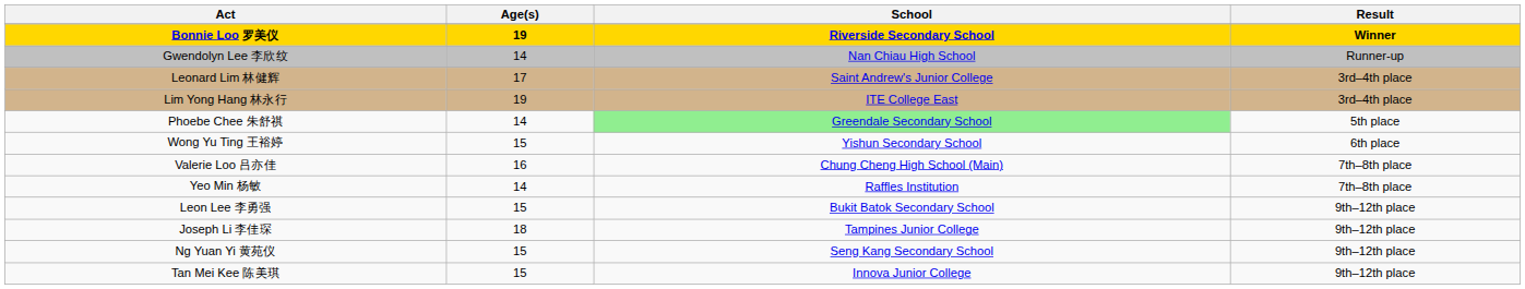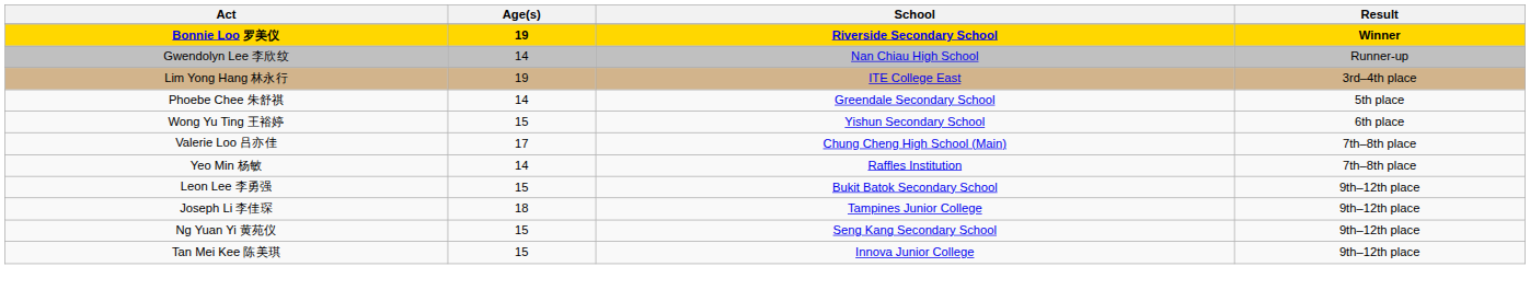 <table class="wikitable sortable" style="width:100%; text-align:center;">
 <tr>
 <th>Act</th>
 <th>Age(s)</th>
 <th>School</th>
 <th>Result</th>
 </tr>
 <tr>
 </tr>
 <tr bgcolor=gold>
 <td><strong><a href='#'>Bonnie Loo</a> 罗美仪</strong></td>
 <td><strong>19</strong></td>
 <td><strong><a href='#'>Riverside Secondary School</a></strong></td>
 <td><strong>Winner</strong></td>
 </tr>
 <tr bgcolor=silver>
 <td>Gwendolyn Lee 李欣纹</td>
 <td>14</td>
 <td><a href='#'>Nan Chiau High School</a></td>
 <td>Runner-up</td>
 </tr>
 <tr bgcolor=tan>
-<td>Leonard Lim 林健辉</td>
-<td>17</td>
-<td><a href='#'>Saint Andrew's Junior College</a></td>
-<td>3rd–4th place</td>
-</tr>
-<tr bgcolor=tan>
 <td>Lim Yong Hang 林永行</td>
 <td>19</td>
 <td><a href='#'>ITE College East</a></td>
 <td>3rd–4th place</td>
 </tr>
 <tr>
 <td>Phoebe Chee 朱舒祺</td>
 <td>14</td>
-<td style="background: lightgreen;"><a href='#'>Greendale Secondary School</a></td>
+<td><a href='#'>Greendale Secondary School</a></td>
 <td>5th place</td>
 </tr>
 <tr>
 <td>Wong Yu Ting 王裕婷</td>
 <td>15</td>
 <td><a href='#'>Yishun Secondary School</a></td>
 <td>6th place</td>
 </tr>
 <tr>
 <td>Valerie Loo 吕亦佳</td>
-<td>16</td>
+<td>17</td>
 <td><a href='#'>Chung Cheng High School (Main)</a></td>
 <td>7th–8th place</td>
 </tr>
 <tr>
 <td>Yeo Min 杨敏</td>
 <td>14</td>
 <td><a href='#'>Raffles Institution</a></td>
 <td>7th–8th place</td>
 </tr>
 <tr>
 <td>Leon Lee 李勇强</td>
 <td>15</td>
 <td><a href='#'>Bukit Batok Secondary School</a></td>
 <td>9th–12th place</td>
 </tr>
 <tr>
 <td>Joseph Li 李佳琛</td>
 <td>18</td>
 <td><a href='#'>Tampines Junior College</a></td>
 <td>9th–12th place</td>
 </tr>
 <tr>
 <td>Ng Yuan Yi 黄苑仪</td>
 <td>15</td>
 <td><a href='#'>Seng Kang Secondary School</a></td>
 <td>9th–12th place</td>
 </tr>
 <tr>
 <td>Tan Mei Kee 陈美琪</td>
 <td>15</td>
 <td><a href='#'>Innova Junior College</a></td>
 <td>9th–12th place</td>
 </tr>
 </table>
